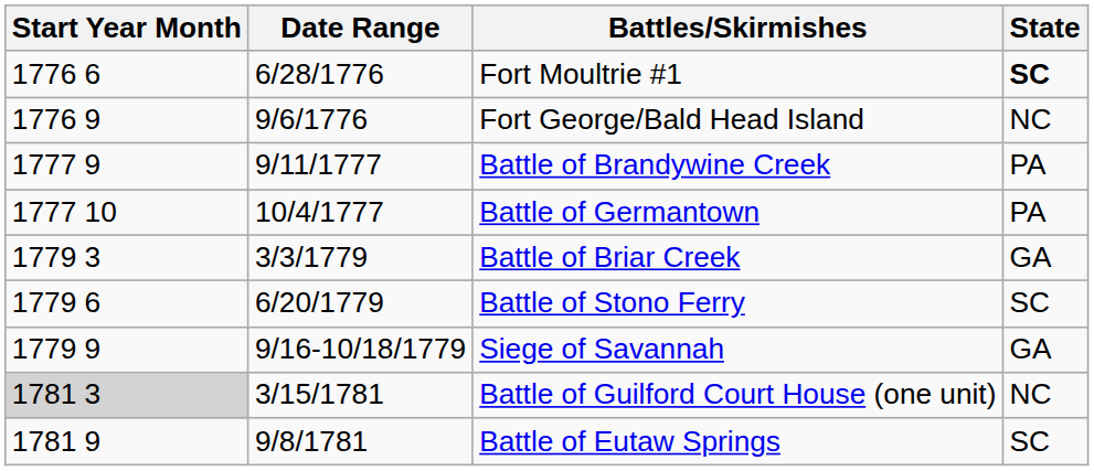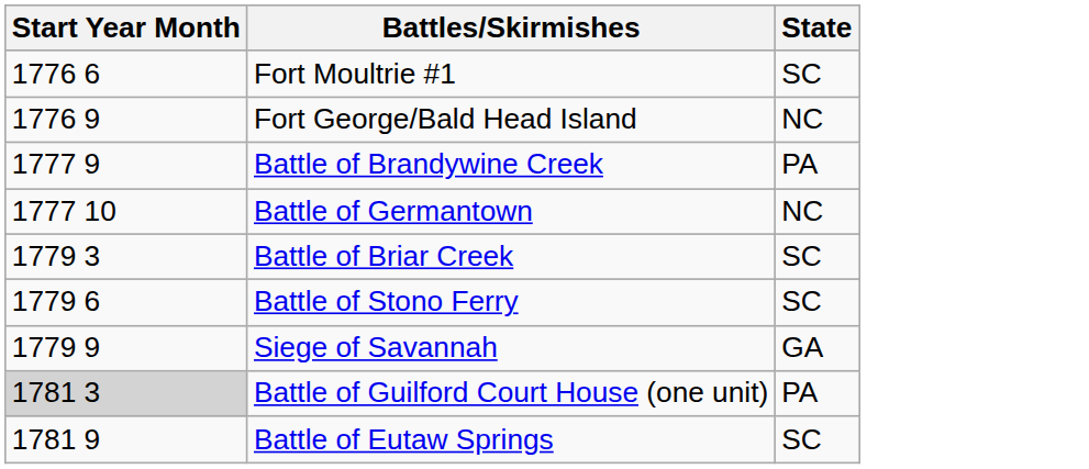 <table class="wikitable sortable">
 <tr>
 <th>Start Year Month</th>
-<th>Date Range</th>
 <th>Battles/Skirmishes</th>
 <th>State</th>
 </tr>
 <tr>
 <td>1776 6</td>
-<td>6/28/1776</td>
 <td>Fort Moultrie #1</td>
-<td><strong>SC</strong></td>
+<td>SC</td>
 </tr>
 <tr>
 <td>1776 9</td>
-<td>9/6/1776</td>
 <td>Fort George/Bald Head Island</td>
 <td>NC</td>
 </tr>
 <tr>
 <td>1777 9</td>
-<td>9/11/1777</td>
 <td><a href='#'>Battle of Brandywine Creek</a></td>
 <td>PA</td>
 </tr>
 <tr>
 <td>1777 10</td>
-<td>10/4/1777</td>
 <td><a href='#'>Battle of Germantown</a></td>
-<td>PA</td>
+<td>NC</td>
 </tr>
 <tr>
 <td>1779 3</td>
-<td>3/3/1779</td>
 <td><a href='#'>Battle of Briar Creek</a></td>
-<td>GA</td>
+<td>SC</td>
 </tr>
 <tr>
 <td>1779 6</td>
-<td>6/20/1779</td>
 <td><a href='#'>Battle of Stono Ferry</a></td>
 <td>SC</td>
 </tr>
 <tr>
 <td>1779 9</td>
-<td>9/16-10/18/1779</td>
 <td><a href='#'>Siege of Savannah</a></td>
 <td>GA</td>
 </tr>
 <tr>
 <td style="background: lightgrey;">1781 3</td>
-<td>3/15/1781</td>
 <td><a href='#'>Battle of Guilford Court House</a> (one unit)</td>
-<td>NC</td>
+<td>PA</td>
 </tr>
 <tr>
 <td>1781 9</td>
-<td>9/8/1781</td>
 <td><a href='#'>Battle of Eutaw Springs</a></td>
 <td>SC</td>
 </tr>
 </table>
